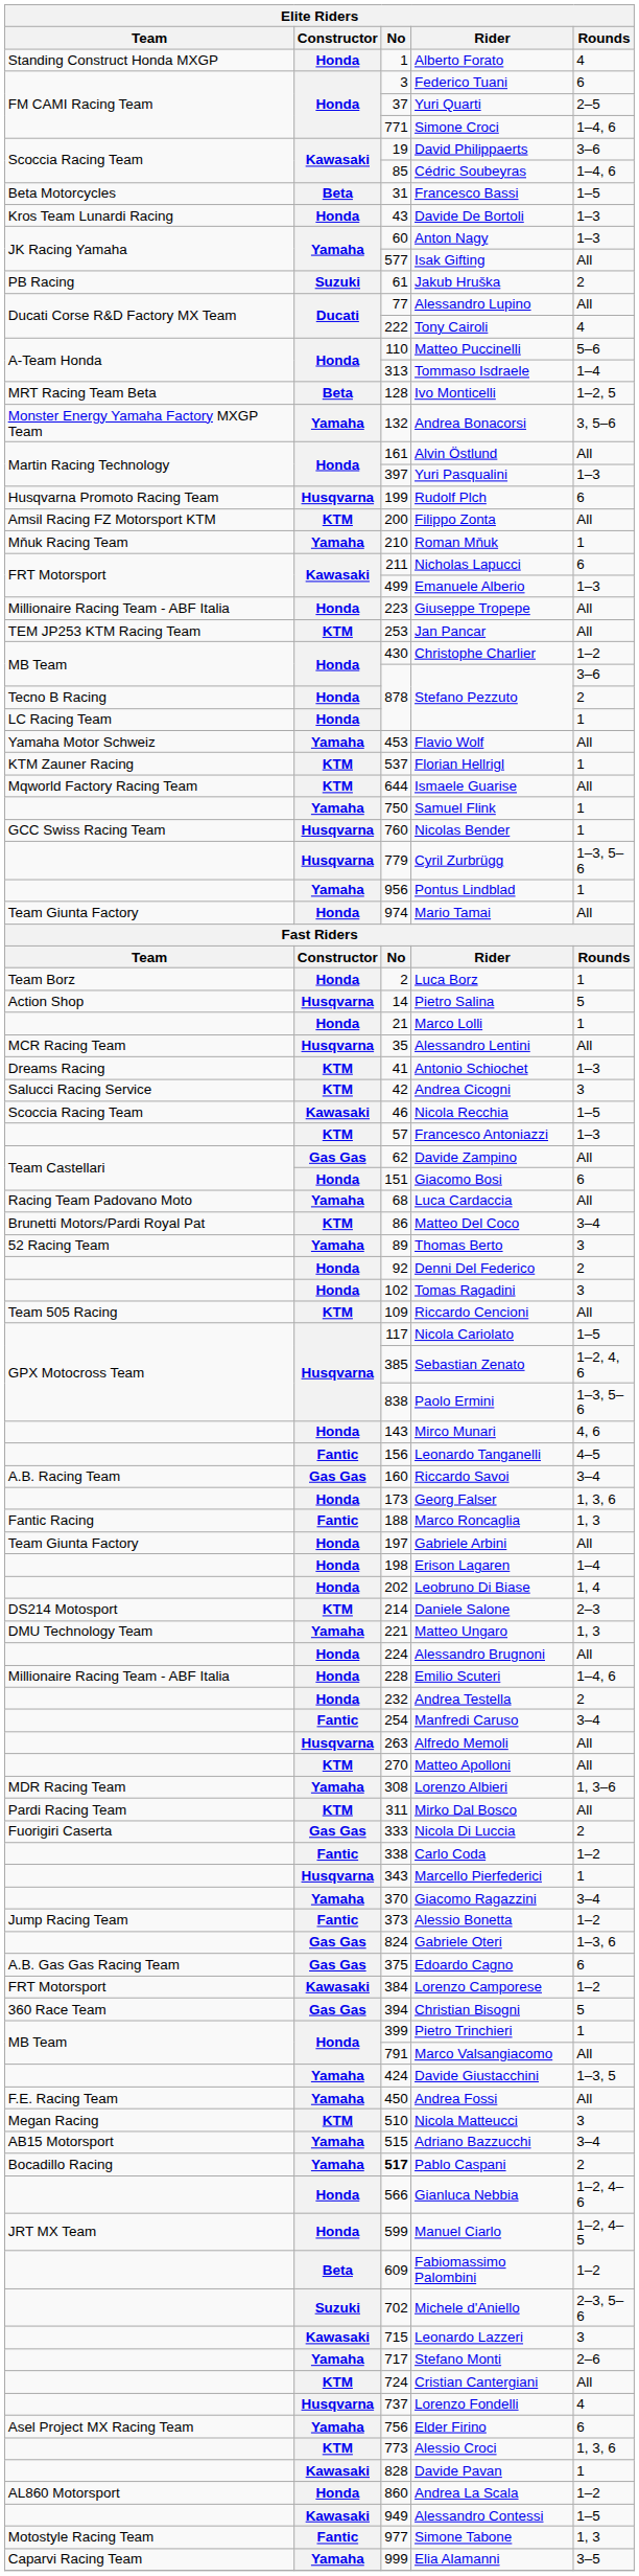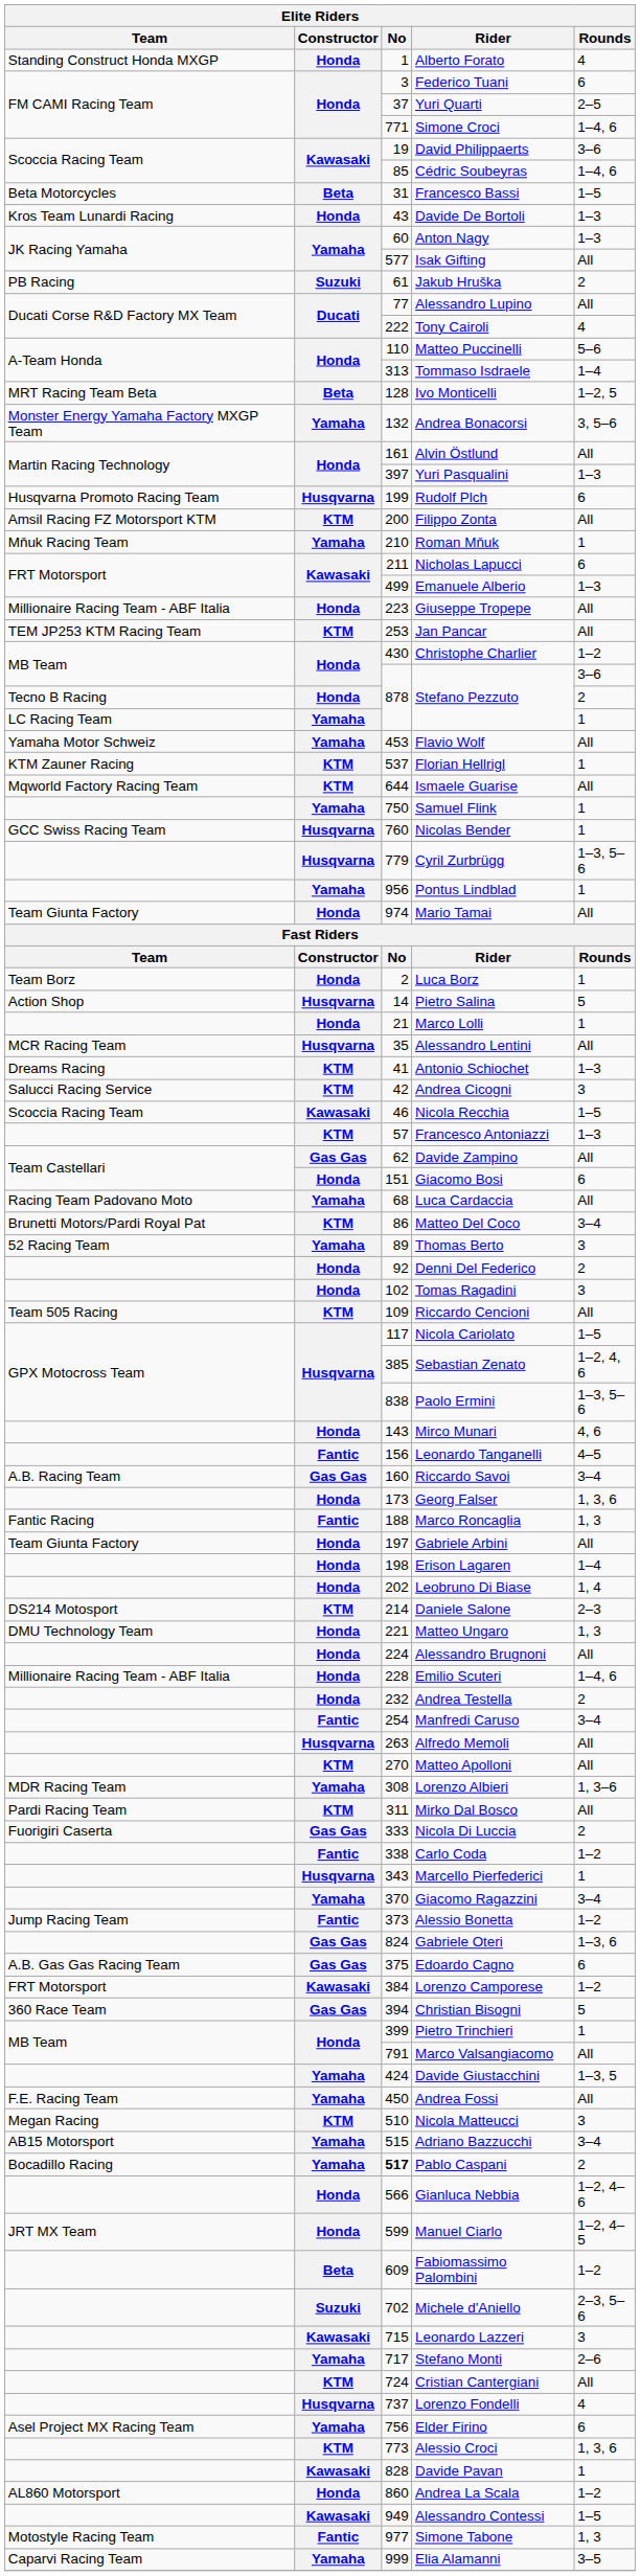 <table class="wikitable" style="font-size: 85%;">
 <tr>
 <th colspan=5><strong>Elite Riders</strong></th>
 </tr>
 <tr>
 <th>Team</th>
 <th>Constructor</th>
 <th>No</th>
 <th>Rider</th>
 <th>Rounds</th>
 </tr>
 <tr>
 <td>Standing Construct Honda MXGP</td>
 <th><a href='#'>Honda</a></th>
 <td align="right">1</td>
 <td> <a href='#'>Alberto Forato</a></td>
 <td>4</td>
 </tr>
 <tr>
 <td rowspan=3>FM CAMI Racing Team</td>
 <th rowspan=3><a href='#'>Honda</a></th>
 <td align="right">3</td>
 <td> <a href='#'>Federico Tuani</a></td>
 <td>6</td>
 </tr>
 <tr>
 <td align="right">37</td>
 <td> <a href='#'>Yuri Quarti</a></td>
 <td>2–5</td>
 </tr>
 <tr>
 <td align="right">771</td>
 <td> <a href='#'>Simone Croci</a></td>
 <td>1–4, 6</td>
 </tr>
 <tr>
 <td rowspan=2>Scoccia Racing Team</td>
 <th rowspan=2><a href='#'>Kawasaki</a></th>
 <td align="right">19</td>
 <td> <a href='#'>David Philippaerts</a></td>
 <td>3–6</td>
 </tr>
 <tr>
 <td align="right">85</td>
 <td> <a href='#'>Cédric Soubeyras</a></td>
 <td>1–4, 6</td>
 </tr>
 <tr>
 <td>Beta Motorcycles</td>
 <th><a href='#'>Beta</a></th>
 <td align="right">31</td>
 <td> <a href='#'>Francesco Bassi</a></td>
 <td>1–5</td>
 </tr>
 <tr>
 <td>Kros Team Lunardi Racing</td>
 <th><a href='#'>Honda</a></th>
 <td align="right">43</td>
 <td> <a href='#'>Davide De Bortoli</a></td>
 <td>1–3</td>
 </tr>
 <tr>
 <td rowspan=2>JK Racing Yamaha</td>
 <th rowspan=2><a href='#'>Yamaha</a></th>
 <td align="right">60</td>
 <td> <a href='#'>Anton Nagy</a></td>
 <td>1–3</td>
 </tr>
 <tr>
 <td align="right">577</td>
 <td> <a href='#'>Isak Gifting</a></td>
 <td>All</td>
 </tr>
 <tr>
 <td>PB Racing</td>
 <th><a href='#'>Suzuki</a></th>
 <td align="right">61</td>
 <td> <a href='#'>Jakub Hruška</a></td>
 <td>2</td>
 </tr>
 <tr>
 <td rowspan=2>Ducati Corse R&D Factory MX Team</td>
 <th rowspan=2><a href='#'>Ducati</a></th>
 <td align="right">77</td>
 <td> <a href='#'>Alessandro Lupino</a></td>
 <td>All</td>
 </tr>
 <tr>
 <td align="right">222</td>
 <td> <a href='#'>Tony Cairoli</a></td>
 <td>4</td>
 </tr>
 <tr>
 <td rowspan=2>A-Team Honda</td>
 <th rowspan=2><a href='#'>Honda</a></th>
 <td align="right">110</td>
 <td> <a href='#'>Matteo Puccinelli</a></td>
 <td>5–6</td>
 </tr>
 <tr>
 <td align="right">313</td>
 <td> <a href='#'>Tommaso Isdraele</a></td>
 <td>1–4</td>
 </tr>
 <tr>
 <td>MRT Racing Team Beta</td>
 <th><a href='#'>Beta</a></th>
 <td align="right">128</td>
 <td> <a href='#'>Ivo Monticelli</a></td>
 <td>1–2, 5</td>
 </tr>
 <tr>
 <td><a href='#'>Monster Energy Yamaha Factory</a> MXGP Team</td>
 <th><a href='#'>Yamaha</a></th>
 <td align="right">132</td>
 <td> <a href='#'>Andrea Bonacorsi</a></td>
 <td>3, 5–6</td>
 </tr>
 <tr>
 <td rowspan=2>Martin Racing Technology</td>
 <th rowspan=2><a href='#'>Honda</a></th>
 <td align="right">161</td>
 <td> <a href='#'>Alvin Östlund</a></td>
 <td>All</td>
 </tr>
 <tr>
 <td align="right">397</td>
 <td> <a href='#'>Yuri Pasqualini</a></td>
 <td>1–3</td>
 </tr>
 <tr>
 <td>Husqvarna Promoto Racing Team</td>
 <th><a href='#'>Husqvarna</a></th>
 <td align="right">199</td>
 <td> <a href='#'>Rudolf Plch</a></td>
 <td>6</td>
 </tr>
 <tr>
 <td>Amsil Racing FZ Motorsport KTM</td>
 <th><a href='#'>KTM</a></th>
 <td align="right">200</td>
 <td> <a href='#'>Filippo Zonta</a></td>
 <td>All</td>
 </tr>
 <tr>
 <td>Mňuk Racing Team</td>
 <th><a href='#'>Yamaha</a></th>
 <td align="right">210</td>
 <td> <a href='#'>Roman Mňuk</a></td>
 <td>1</td>
 </tr>
 <tr>
 <td rowspan=2>FRT Motorsport</td>
 <th rowspan=2><a href='#'>Kawasaki</a></th>
 <td align="right">211</td>
 <td> <a href='#'>Nicholas Lapucci</a></td>
 <td>6</td>
 </tr>
 <tr>
 <td align="right">499</td>
 <td> <a href='#'>Emanuele Alberio</a></td>
 <td>1–3</td>
 </tr>
 <tr>
 <td>Millionaire Racing Team - ABF Italia</td>
 <th><a href='#'>Honda</a></th>
 <td align="right">223</td>
 <td> <a href='#'>Giuseppe Tropepe</a></td>
 <td>All</td>
 </tr>
 <tr>
 <td>TEM JP253 KTM Racing Team</td>
 <th><a href='#'>KTM</a></th>
 <td align="right">253</td>
 <td> <a href='#'>Jan Pancar</a></td>
 <td>All</td>
 </tr>
 <tr>
 <td rowspan=2>MB Team</td>
 <th rowspan=2><a href='#'>Honda</a></th>
 <td align="right">430</td>
 <td> <a href='#'>Christophe Charlier</a></td>
 <td>1–2</td>
 </tr>
 <tr>
 <td rowspan=3 align="right">878</td>
 <td rowspan=3> <a href='#'>Stefano Pezzuto</a></td>
 <td>3–6</td>
 </tr>
 <tr>
 <td>Tecno B Racing</td>
 <th><a href='#'>Honda</a></th>
 <td>2</td>
 </tr>
 <tr>
 <td>LC Racing Team</td>
-<th><a href='#'>Honda</a></th>
+<th><a href='#'>Yamaha</a></th>
 <td>1</td>
 </tr>
 <tr>
 <td>Yamaha Motor Schweiz</td>
 <th><a href='#'>Yamaha</a></th>
 <td align="right">453</td>
 <td> <a href='#'>Flavio Wolf</a></td>
 <td>All</td>
 </tr>
 <tr>
 <td>KTM Zauner Racing</td>
 <th><a href='#'>KTM</a></th>
 <td align="right">537</td>
 <td> <a href='#'>Florian Hellrigl</a></td>
 <td>1</td>
 </tr>
 <tr>
 <td>Mqworld Factory Racing Team</td>
 <th><a href='#'>KTM</a></th>
 <td align="right">644</td>
 <td> <a href='#'>Ismaele Guarise</a></td>
 <td>All</td>
 </tr>
 <tr>
 <td></td>
 <th><a href='#'>Yamaha</a></th>
 <td align="right">750</td>
 <td> <a href='#'>Samuel Flink</a></td>
 <td>1</td>
 </tr>
 <tr>
 <td>GCC Swiss Racing Team</td>
 <th><a href='#'>Husqvarna</a></th>
 <td align="right">760</td>
 <td> <a href='#'>Nicolas Bender</a></td>
 <td>1</td>
 </tr>
 <tr>
 <td></td>
 <th><a href='#'>Husqvarna</a></th>
 <td align="right">779</td>
 <td> <a href='#'>Cyril Zurbrügg</a></td>
 <td>1–3, 5–6</td>
 </tr>
 <tr>
 <td></td>
 <th><a href='#'>Yamaha</a></th>
 <td align="right">956</td>
 <td> <a href='#'>Pontus Lindblad</a></td>
 <td>1</td>
 </tr>
 <tr>
 <td>Team Giunta Factory</td>
 <th><a href='#'>Honda</a></th>
 <td align="right">974</td>
 <td> <a href='#'>Mario Tamai</a></td>
 <td>All</td>
 </tr>
 <tr>
 <th colspan=5><strong>Fast Riders</strong></th>
 </tr>
 <tr>
 <th>Team</th>
 <th>Constructor</th>
 <th>No</th>
 <th>Rider</th>
 <th>Rounds</th>
 </tr>
 <tr>
 <td>Team Borz</td>
 <th><a href='#'>Honda</a></th>
 <td align="right">2</td>
 <td> <a href='#'>Luca Borz</a></td>
 <td>1</td>
 </tr>
 <tr>
 <td>Action Shop</td>
 <th><a href='#'>Husqvarna</a></th>
 <td align="right">14</td>
 <td> <a href='#'>Pietro Salina</a></td>
 <td>5</td>
 </tr>
 <tr>
 <td></td>
 <th><a href='#'>Honda</a></th>
 <td align="right">21</td>
 <td> <a href='#'>Marco Lolli</a></td>
 <td>1</td>
 </tr>
 <tr>
 <td>MCR Racing Team</td>
 <th><a href='#'>Husqvarna</a></th>
 <td align="right">35</td>
 <td> <a href='#'>Alessandro Lentini</a></td>
 <td>All</td>
 </tr>
 <tr>
 <td>Dreams Racing</td>
 <th><a href='#'>KTM</a></th>
 <td align="right">41</td>
 <td> <a href='#'>Antonio Schiochet</a></td>
 <td>1–3</td>
 </tr>
 <tr>
 <td>Salucci Racing Service</td>
 <th><a href='#'>KTM</a></th>
 <td align="right">42</td>
 <td> <a href='#'>Andrea Cicogni</a></td>
 <td>3</td>
 </tr>
 <tr>
 <td>Scoccia Racing Team</td>
 <th><a href='#'>Kawasaki</a></th>
 <td align="right">46</td>
 <td> <a href='#'>Nicola Recchia</a></td>
 <td>1–5</td>
 </tr>
 <tr>
 <td></td>
 <th><a href='#'>KTM</a></th>
 <td align="right">57</td>
 <td> <a href='#'>Francesco Antoniazzi</a></td>
 <td>1–3</td>
 </tr>
 <tr>
 <td rowspan=2>Team Castellari</td>
 <th><a href='#'>Gas Gas</a></th>
 <td align="right">62</td>
 <td> <a href='#'>Davide Zampino</a></td>
 <td>All</td>
 </tr>
 <tr>
 <th><a href='#'>Honda</a></th>
 <td align="right">151</td>
 <td> <a href='#'>Giacomo Bosi</a></td>
 <td>6</td>
 </tr>
 <tr>
 <td>Racing Team Padovano Moto</td>
 <th><a href='#'>Yamaha</a></th>
 <td align="right">68</td>
 <td> <a href='#'>Luca Cardaccia</a></td>
 <td>All</td>
 </tr>
 <tr>
 <td>Brunetti Motors/Pardi Royal Pat</td>
 <th><a href='#'>KTM</a></th>
 <td align="right">86</td>
 <td> <a href='#'>Matteo Del Coco</a></td>
 <td>3–4</td>
 </tr>
 <tr>
 <td>52 Racing Team</td>
 <th><a href='#'>Yamaha</a></th>
 <td align="right">89</td>
 <td> <a href='#'>Thomas Berto</a></td>
 <td>3</td>
 </tr>
 <tr>
 <td></td>
 <th><a href='#'>Honda</a></th>
 <td align="right">92</td>
 <td> <a href='#'>Denni Del Federico</a></td>
 <td>2</td>
 </tr>
 <tr>
 <td></td>
 <th><a href='#'>Honda</a></th>
 <td align="right">102</td>
 <td> <a href='#'>Tomas Ragadini</a></td>
 <td>3</td>
 </tr>
 <tr>
 <td>Team 505 Racing</td>
 <th><a href='#'>KTM</a></th>
 <td align="right">109</td>
 <td> <a href='#'>Riccardo Cencioni</a></td>
 <td>All</td>
 </tr>
 <tr>
 <td rowspan=3>GPX Motocross Team</td>
 <th rowspan=3><a href='#'>Husqvarna</a></th>
 <td align="right">117</td>
 <td> <a href='#'>Nicola Cariolato</a></td>
 <td>1–5</td>
 </tr>
 <tr>
 <td align="right">385</td>
 <td> <a href='#'>Sebastian Zenato</a></td>
 <td>1–2, 4, 6</td>
 </tr>
 <tr>
 <td align="right">838</td>
 <td> <a href='#'>Paolo Ermini</a></td>
 <td>1–3, 5–6</td>
 </tr>
 <tr>
 <td></td>
 <th><a href='#'>Honda</a></th>
 <td align="right">143</td>
 <td> <a href='#'>Mirco Munari</a></td>
 <td>4, 6</td>
 </tr>
 <tr>
 <td></td>
 <th><a href='#'>Fantic</a></th>
 <td align="right">156</td>
 <td> <a href='#'>Leonardo Tanganelli</a></td>
 <td>4–5</td>
 </tr>
 <tr>
 <td>A.B. Racing Team</td>
 <th><a href='#'>Gas Gas</a></th>
 <td align="right">160</td>
 <td> <a href='#'>Riccardo Savoi</a></td>
 <td>3–4</td>
 </tr>
 <tr>
 <td></td>
 <th><a href='#'>Honda</a></th>
 <td align="right">173</td>
 <td> <a href='#'>Georg Falser</a></td>
 <td>1, 3, 6</td>
 </tr>
 <tr>
 <td>Fantic Racing</td>
 <th><a href='#'>Fantic</a></th>
 <td align="right">188</td>
 <td> <a href='#'>Marco Roncaglia</a></td>
 <td>1, 3</td>
 </tr>
 <tr>
 <td>Team Giunta Factory</td>
 <th><a href='#'>Honda</a></th>
 <td align="right">197</td>
 <td> <a href='#'>Gabriele Arbini</a></td>
 <td>All</td>
 </tr>
 <tr>
 <td></td>
 <th><a href='#'>Honda</a></th>
 <td align="right">198</td>
 <td> <a href='#'>Erison Lagaren</a></td>
 <td>1–4</td>
 </tr>
 <tr>
 <td></td>
 <th><a href='#'>Honda</a></th>
 <td align="right">202</td>
 <td> <a href='#'>Leobruno Di Biase</a></td>
 <td>1, 4</td>
 </tr>
 <tr>
 <td>DS214 Motosport</td>
 <th><a href='#'>KTM</a></th>
 <td align="right">214</td>
 <td> <a href='#'>Daniele Salone</a></td>
 <td>2–3</td>
 </tr>
 <tr>
 <td>DMU Technology Team</td>
-<th><a href='#'>Yamaha</a></th>
+<th><a href='#'>Honda</a></th>
 <td align="right">221</td>
 <td> <a href='#'>Matteo Ungaro</a></td>
 <td>1, 3</td>
 </tr>
 <tr>
 <td></td>
 <th><a href='#'>Honda</a></th>
 <td align="right">224</td>
 <td> <a href='#'>Alessandro Brugnoni</a></td>
 <td>All</td>
 </tr>
 <tr>
 <td>Millionaire Racing Team - ABF Italia</td>
 <th><a href='#'>Honda</a></th>
 <td align="right">228</td>
 <td> <a href='#'>Emilio Scuteri</a></td>
 <td>1–4, 6</td>
 </tr>
 <tr>
 <td></td>
 <th><a href='#'>Honda</a></th>
 <td align="right">232</td>
 <td> <a href='#'>Andrea Testella</a></td>
 <td>2</td>
 </tr>
 <tr>
 <td></td>
 <th><a href='#'>Fantic</a></th>
 <td align="right">254</td>
 <td> <a href='#'>Manfredi Caruso</a></td>
 <td>3–4</td>
 </tr>
 <tr>
 <td></td>
 <th><a href='#'>Husqvarna</a></th>
 <td align="right">263</td>
 <td> <a href='#'>Alfredo Memoli</a></td>
 <td>All</td>
 </tr>
 <tr>
 <td></td>
 <th><a href='#'>KTM</a></th>
 <td align="right">270</td>
 <td> <a href='#'>Matteo Apolloni</a></td>
 <td>All</td>
 </tr>
 <tr>
 <td>MDR Racing Team</td>
 <th><a href='#'>Yamaha</a></th>
 <td align="right">308</td>
 <td> <a href='#'>Lorenzo Albieri</a></td>
 <td>1, 3–6</td>
 </tr>
 <tr>
 <td>Pardi Racing Team</td>
 <th><a href='#'>KTM</a></th>
 <td align="right">311</td>
 <td> <a href='#'>Mirko Dal Bosco</a></td>
 <td>All</td>
 </tr>
 <tr>
 <td>Fuorigiri Caserta</td>
 <th><a href='#'>Gas Gas</a></th>
 <td align="right">333</td>
 <td> <a href='#'>Nicola Di Luccia</a></td>
 <td>2</td>
 </tr>
 <tr>
 <td></td>
 <th><a href='#'>Fantic</a></th>
 <td align="right">338</td>
 <td> <a href='#'>Carlo Coda</a></td>
 <td>1–2</td>
 </tr>
 <tr>
 <td></td>
 <th><a href='#'>Husqvarna</a></th>
 <td align="right">343</td>
 <td> <a href='#'>Marcello Pierfederici</a></td>
 <td>1</td>
 </tr>
 <tr>
 <td></td>
 <th><a href='#'>Yamaha</a></th>
 <td align="right">370</td>
 <td> <a href='#'>Giacomo Ragazzini</a></td>
 <td>3–4</td>
 </tr>
 <tr>
 <td>Jump Racing Team</td>
 <th><a href='#'>Fantic</a></th>
 <td align="right">373</td>
 <td> <a href='#'>Alessio Bonetta</a></td>
 <td>1–2</td>
 </tr>
 <tr>
 <td></td>
 <th><a href='#'>Gas Gas</a></th>
 <td align="right">824</td>
 <td> <a href='#'>Gabriele Oteri</a></td>
 <td>1–3, 6</td>
 </tr>
 <tr>
 <td>A.B. Gas Gas Racing Team</td>
 <th><a href='#'>Gas Gas</a></th>
 <td align="right">375</td>
 <td> <a href='#'>Edoardo Cagno</a></td>
 <td>6</td>
 </tr>
 <tr>
 <td>FRT Motorsport</td>
 <th><a href='#'>Kawasaki</a></th>
 <td align="right">384</td>
 <td> <a href='#'>Lorenzo Camporese</a></td>
 <td>1–2</td>
 </tr>
 <tr>
 <td>360 Race Team</td>
 <th><a href='#'>Gas Gas</a></th>
 <td align="right">394</td>
 <td> <a href='#'>Christian Bisogni</a></td>
 <td>5</td>
 </tr>
 <tr>
 <td rowspan=2>MB Team</td>
 <th rowspan=2><a href='#'>Honda</a></th>
 <td align="right">399</td>
 <td> <a href='#'>Pietro Trinchieri</a></td>
 <td>1</td>
 </tr>
 <tr>
 <td align="right">791</td>
 <td> <a href='#'>Marco Valsangiacomo</a></td>
 <td>All</td>
 </tr>
 <tr>
 <td></td>
 <th><a href='#'>Yamaha</a></th>
 <td align="right">424</td>
 <td> <a href='#'>Davide Giustacchini</a></td>
 <td>1–3, 5</td>
 </tr>
 <tr>
 <td>F.E. Racing Team</td>
 <th><a href='#'>Yamaha</a></th>
 <td align="right">450</td>
 <td> <a href='#'>Andrea Fossi</a></td>
 <td>All</td>
 </tr>
 <tr>
 <td>Megan Racing</td>
 <th><a href='#'>KTM</a></th>
 <td align="right">510</td>
 <td> <a href='#'>Nicola Matteucci</a></td>
 <td>3</td>
 </tr>
 <tr>
 <td>AB15 Motorsport</td>
 <th><a href='#'>Yamaha</a></th>
 <td align="right">515</td>
 <td> <a href='#'>Adriano Bazzucchi</a></td>
 <td>3–4</td>
 </tr>
 <tr>
 <td>Bocadillo Racing</td>
 <th><a href='#'>Yamaha</a></th>
 <td align="right"><strong>517</strong></td>
 <td> <a href='#'>Pablo Caspani</a></td>
 <td>2</td>
 </tr>
 <tr>
 <td></td>
 <th><a href='#'>Honda</a></th>
 <td align="right">566</td>
 <td> <a href='#'>Gianluca Nebbia</a></td>
 <td>1–2, 4–6</td>
 </tr>
 <tr>
 <td>JRT MX Team</td>
 <th><a href='#'>Honda</a></th>
 <td align="right">599</td>
 <td> <a href='#'>Manuel Ciarlo</a></td>
 <td>1–2, 4–5</td>
 </tr>
 <tr>
 <td></td>
 <th><a href='#'>Beta</a></th>
 <td align="right">609</td>
 <td> <a href='#'>Fabiomassimo Palombini</a></td>
 <td>1–2</td>
 </tr>
 <tr>
 <td></td>
 <th><a href='#'>Suzuki</a></th>
 <td align="right">702</td>
 <td> <a href='#'>Michele d'Aniello</a></td>
 <td>2–3, 5–6</td>
 </tr>
 <tr>
 <td></td>
 <th><a href='#'>Kawasaki</a></th>
 <td align="right">715</td>
 <td> <a href='#'>Leonardo Lazzeri</a></td>
 <td>3</td>
 </tr>
 <tr>
 <td></td>
 <th><a href='#'>Yamaha</a></th>
 <td align="right">717</td>
 <td> <a href='#'>Stefano Monti</a></td>
 <td>2–6</td>
 </tr>
 <tr>
 <td></td>
 <th><a href='#'>KTM</a></th>
 <td align="right">724</td>
 <td> <a href='#'>Cristian Cantergiani</a></td>
 <td>All</td>
 </tr>
 <tr>
 <td></td>
 <th><a href='#'>Husqvarna</a></th>
 <td align="right">737</td>
 <td> <a href='#'>Lorenzo Fondelli</a></td>
 <td>4</td>
 </tr>
 <tr>
 <td>Asel Project MX Racing Team</td>
 <th><a href='#'>Yamaha</a></th>
 <td align="right">756</td>
 <td> <a href='#'>Elder Firino</a></td>
 <td>6</td>
 </tr>
 <tr>
 <td></td>
 <th><a href='#'>KTM</a></th>
 <td align="right">773</td>
 <td> <a href='#'>Alessio Croci</a></td>
 <td>1, 3, 6</td>
 </tr>
 <tr>
 <td></td>
 <th><a href='#'>Kawasaki</a></th>
 <td align="right">828</td>
 <td> <a href='#'>Davide Pavan</a></td>
 <td>1</td>
 </tr>
 <tr>
 <td>AL860 Motorsport</td>
 <th><a href='#'>Honda</a></th>
 <td align="right">860</td>
 <td> <a href='#'>Andrea La Scala</a></td>
 <td>1–2</td>
 </tr>
 <tr>
 <td></td>
 <th><a href='#'>Kawasaki</a></th>
 <td align="right">949</td>
 <td> <a href='#'>Alessandro Contessi</a></td>
 <td>1–5</td>
 </tr>
 <tr>
 <td>Motostyle Racing Team</td>
 <th><a href='#'>Fantic</a></th>
 <td align="right">977</td>
 <td> <a href='#'>Simone Tabone</a></td>
 <td>1, 3</td>
 </tr>
 <tr>
 <td>Caparvi Racing Team</td>
 <th><a href='#'>Yamaha</a></th>
 <td align="right">999</td>
 <td> <a href='#'>Elia Alamanni</a></td>
 <td>3–5</td>
 </tr>
 <tr>
 </tr>
 </table>
